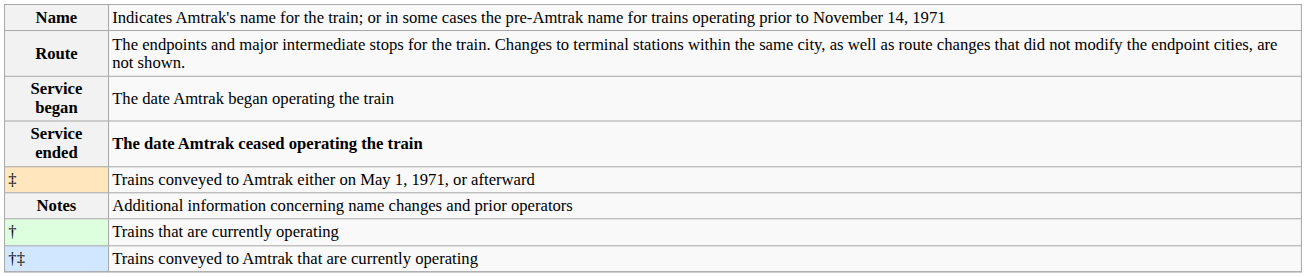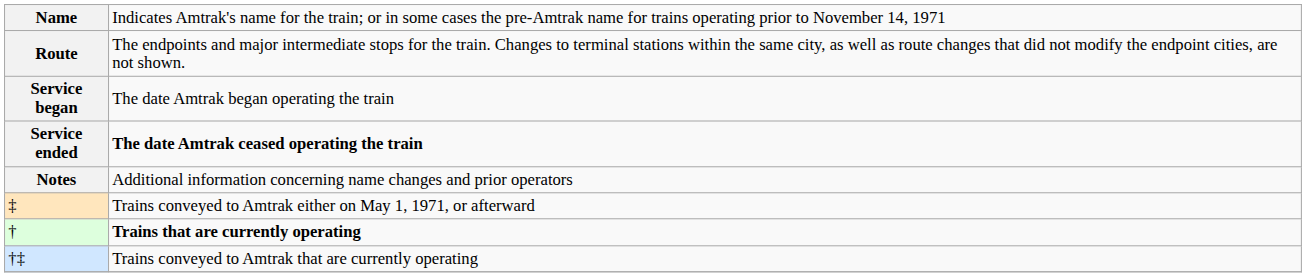 <table class="wikitable" border="1">
 <tr>
 <th>Name</th>
 <td>Indicates Amtrak's name for the train; or in some cases the pre-Amtrak name for trains operating prior to November 14, 1971</td>
 </tr>
 <tr>
 <th>Route</th>
 <td>The endpoints and major intermediate stops for the train. Changes to terminal stations within the same city, as well as route changes that did not modify the endpoint cities, are not shown.</td>
 </tr>
 <tr>
 <th>Service began</th>
 <td>The date Amtrak began operating the train</td>
 </tr>
 <tr>
 <th>Service ended</th>
 <td><strong>The date Amtrak ceased operating the train</strong></td>
 </tr>
 <tr>
+<th>Notes</th>
+<td>Additional information concerning name changes and prior operators</td>
+</tr>
+<tr>
 <td style="background-color:#FFE6BD">‡</td>
 <td>Trains conveyed to Amtrak either on May 1, 1971, or afterward</td>
 </tr>
 <tr>
-<th>Notes</th>
-<td>Additional information concerning name changes and prior operators</td>
-</tr>
-<tr>
 <td style="background-color:#ddffdd">†</td>
-<td>Trains that are currently operating</td>
+<td><strong>Trains that are currently operating</strong></td>
 </tr>
 <tr>
 <td style="background-color:#d0e7ff">†‡</td>
 <td>Trains conveyed to Amtrak that are currently operating</td>
 </tr>
 <tr>
 </tr>
 </table>
